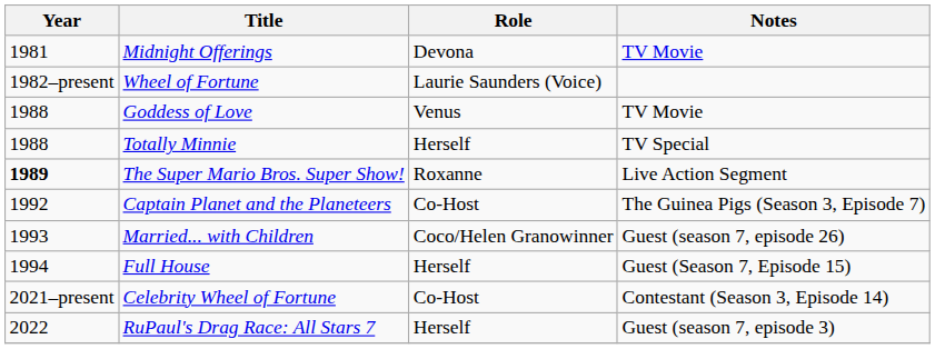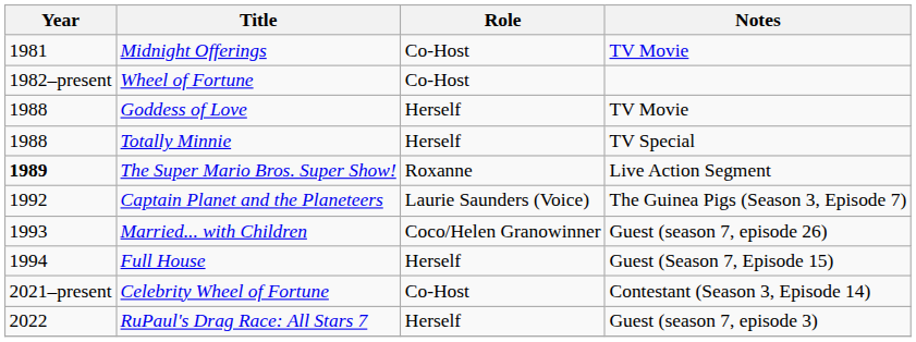 <table class="wikitable sortable">
 <tr>
 <th>Year</th>
 <th>Title</th>
 <th>Role</th>
 <th class="unsortable">Notes</th>
 </tr>
 <tr>
 <td>1981</td>
 <td><em><a href='#'>Midnight Offerings</a></em></td>
-<td>Devona</td>
+<td>Co-Host</td>
 <td><a href='#'>TV Movie</a></td>
 </tr>
 <tr>
 <td>1982–present</td>
 <td><em><a href='#'>Wheel of Fortune</a></em></td>
-<td>Laurie Saunders (Voice)</td>
+<td>Co-Host</td>
 </tr>
 <tr>
 <td>1988</td>
 <td><em><a href='#'>Goddess of Love</a></em></td>
-<td>Venus</td>
+<td>Herself</td>
 <td>TV Movie</td>
 </tr>
 <tr>
 <td>1988</td>
 <td><em><a href='#'>Totally Minnie</a></em></td>
 <td>Herself</td>
 <td>TV Special</td>
 </tr>
 <tr>
 <td><strong>1989</strong></td>
 <td><em><a href='#'>The Super Mario Bros. Super Show!</a></em></td>
 <td>Roxanne</td>
 <td>Live Action Segment</td>
 </tr>
 <tr>
 <td>1992</td>
 <td><em><a href='#'>Captain Planet and the Planeteers</a></em></td>
-<td>Co-Host</td>
+<td>Laurie Saunders (Voice)</td>
 <td>The Guinea Pigs (Season 3, Episode 7)</td>
 </tr>
 <tr>
 <td>1993</td>
 <td><em><a href='#'>Married... with Children</a></em></td>
 <td>Coco/Helen Granowinner</td>
 <td>Guest (season 7, episode 26)</td>
 </tr>
 <tr>
 <td>1994</td>
 <td><em><a href='#'>Full House</a></em></td>
 <td>Herself</td>
 <td>Guest (Season 7, Episode 15)</td>
 </tr>
 <tr>
 <td>2021–present</td>
 <td><em><a href='#'>Celebrity Wheel of Fortune</a></em></td>
 <td>Co-Host</td>
 <td>Contestant (Season 3, Episode 14)</td>
 </tr>
 <tr>
 <td>2022</td>
 <td><em><a href='#'>RuPaul's Drag Race: All Stars 7</a></em></td>
 <td>Herself</td>
 <td>Guest (season 7, episode 3)</td>
 </tr>
 <tr>
 </tr>
 </table>
